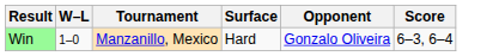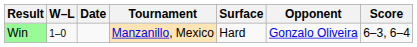 <table class="sortable wikitable nowrap">
 <tr>
 <th>Result</th>
 <th class="unsortable">W–L</th>
+<th>Date</th>
 <th>Tournament</th>
 <th>Surface</th>
 <th>Opponent</th>
 <th class="unsortable">Score</th>
 </tr>
 <tr>
 <td style="background:#98FB98">Win</td>
 <td><small>1–0</small></td>
+<td><a href='#'></a></td>
 <td style="background:moccasin;"><a href='#'>Manzanillo</a>, Mexico</td>
 <td>Hard</td>
 <td> <a href='#'>Gonzalo Oliveira</a></td>
 <td>6–3, 6–4</td>
 </tr>
 </table>
